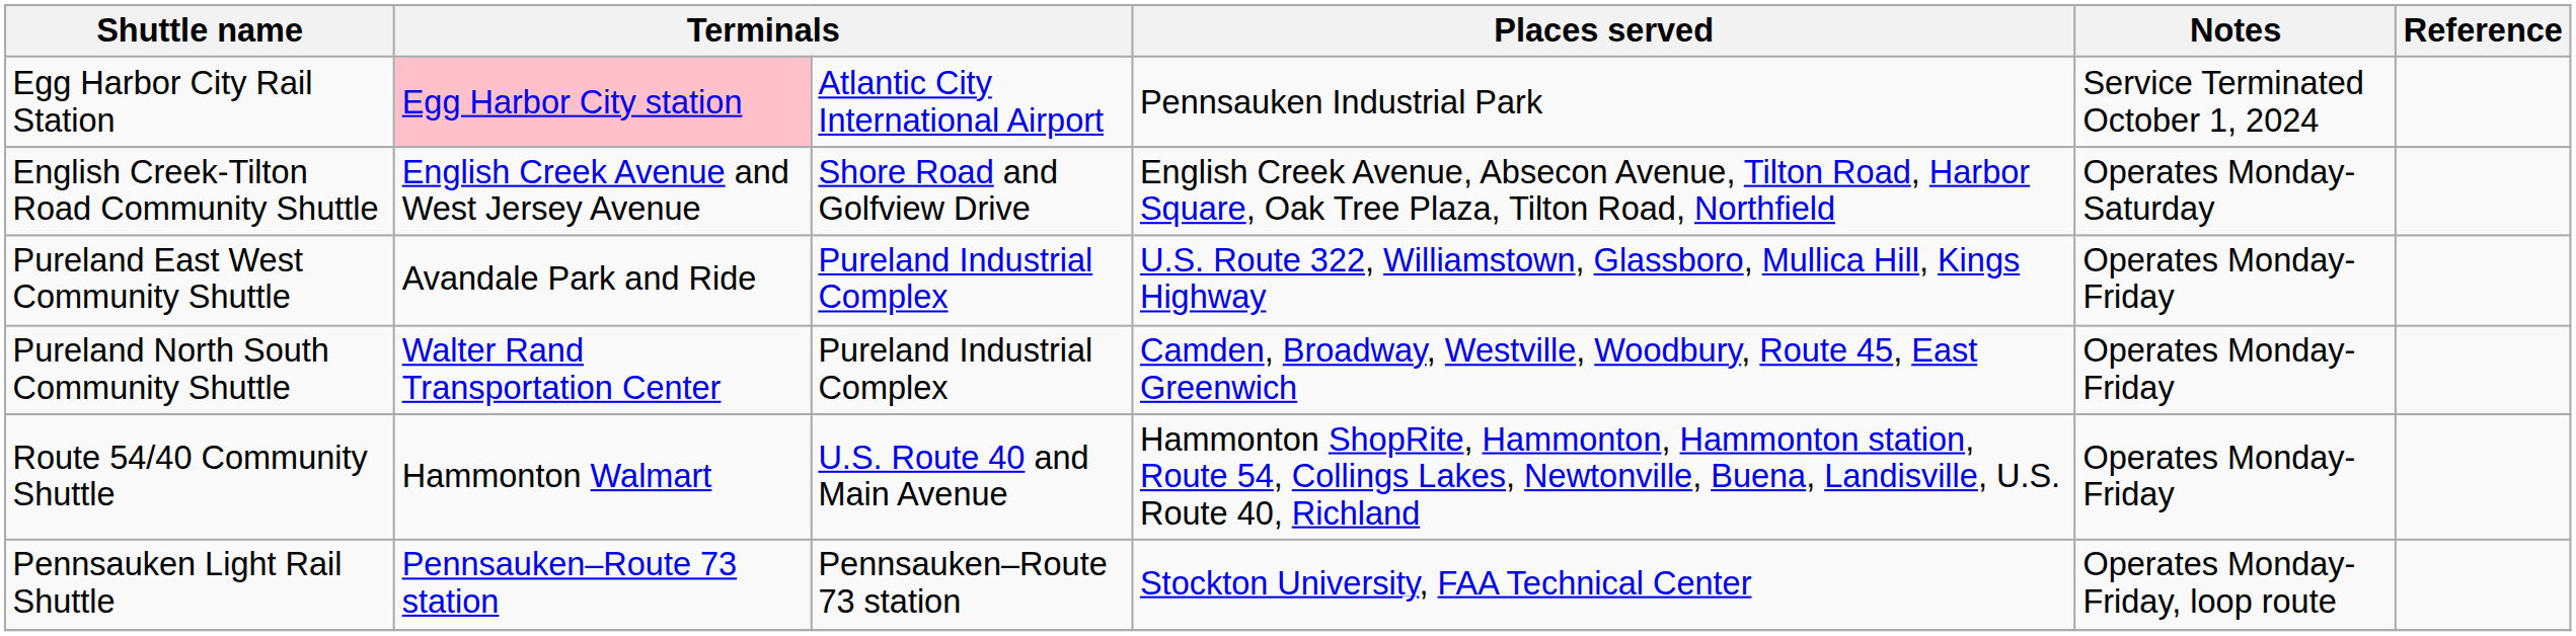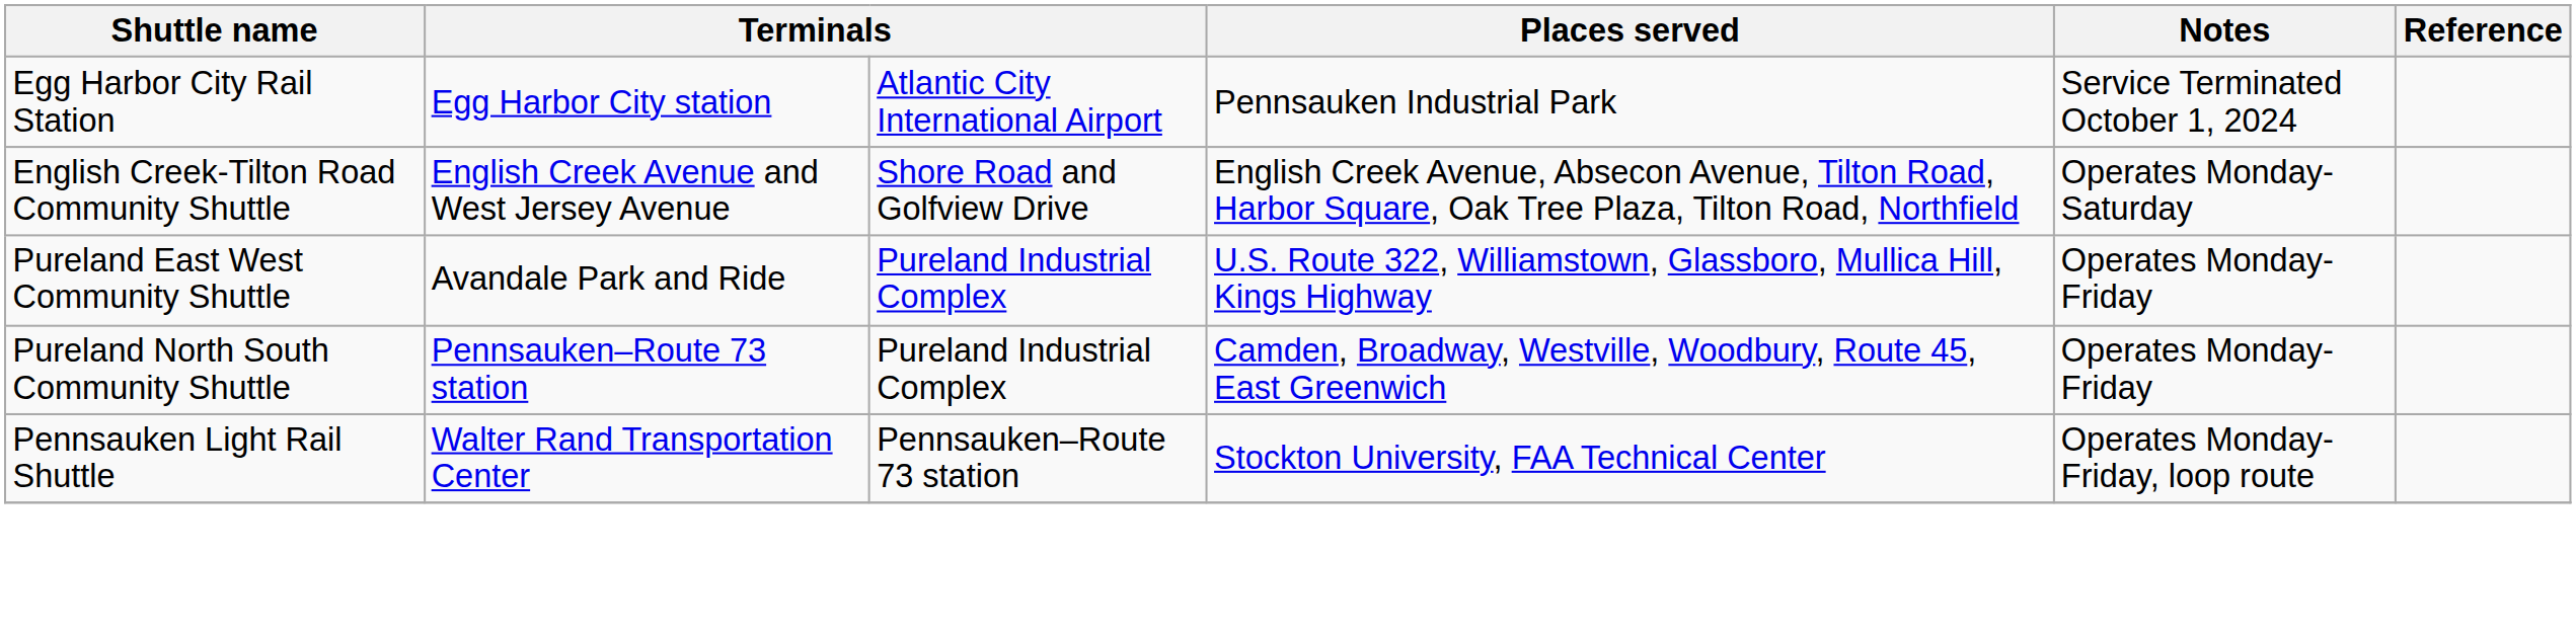 <table class=wikitable>
 <tr>
 <th>Shuttle name</th>
 <th colspan=2>Terminals</th>
 <th>Places served</th>
 <th>Notes</th>
 <th>Reference</th>
 </tr>
 <tr>
 <td>Egg Harbor City Rail Station</td>
-<td style="background: pink;"><a href='#'>Egg Harbor City station</a></td>
+<td><a href='#'>Egg Harbor City station</a></td>
 <td><a href='#'>Atlantic City International Airport</a></td>
 <td>Pennsauken Industrial Park</td>
 <td>Service Terminated October 1, 2024</td>
 <td></td>
 </tr>
 <tr>
 <td>English Creek-Tilton Road Community Shuttle</td>
 <td><a href='#'>English Creek Avenue</a> and West Jersey Avenue</td>
 <td><a href='#'>Shore Road</a> and Golfview Drive</td>
 <td>English Creek Avenue, Absecon Avenue, <a href='#'>Tilton Road</a>, <a href='#'>Harbor Square</a>, Oak Tree Plaza, Tilton Road, <a href='#'>Northfield</a></td>
 <td>Operates Monday-Saturday</td>
 <td></td>
 </tr>
 <tr>
 <td>Pureland East West Community Shuttle</td>
 <td>Avandale Park and Ride</td>
 <td><a href='#'>Pureland Industrial Complex</a></td>
 <td><a href='#'>U.S. Route 322</a>, <a href='#'>Williamstown</a>, <a href='#'>Glassboro</a>, <a href='#'>Mullica Hill</a>, <a href='#'>Kings Highway</a></td>
 <td>Operates Monday-Friday</td>
 <td></td>
 </tr>
 <tr>
 <td>Pureland North South Community Shuttle</td>
-<td><a href='#'>Walter Rand Transportation Center</a></td>
+<td><a href='#'>Pennsauken–Route 73 station</a></td>
 <td>Pureland Industrial Complex</td>
 <td><a href='#'>Camden</a>, <a href='#'>Broadway</a>, <a href='#'>Westville</a>, <a href='#'>Woodbury</a>, <a href='#'>Route 45</a>, <a href='#'>East Greenwich</a></td>
 <td>Operates Monday-Friday</td>
 <td></td>
 </tr>
 <tr>
-<td>Route 54/40 Community Shuttle</td>
-<td>Hammonton <a href='#'>Walmart</a></td>
-<td><a href='#'>U.S. Route 40</a> and Main Avenue</td>
-<td>Hammonton <a href='#'>ShopRite</a>, <a href='#'>Hammonton</a>, <a href='#'>Hammonton station</a>, <a href='#'>Route 54</a>, <a href='#'>Collings Lakes</a>, <a href='#'>Newtonville</a>, <a href='#'>Buena</a>, <a href='#'>Landisville</a>, U.S. Route 40, <a href='#'>Richland</a></td>
-<td>Operates Monday-Friday</td>
-<td></td>
-</tr>
-<tr>
 <td>Pennsauken Light Rail Shuttle</td>
-<td><a href='#'>Pennsauken–Route 73 station</a></td>
+<td><a href='#'>Walter Rand Transportation Center</a></td>
 <td>Pennsauken–Route 73 station</td>
 <td><a href='#'>Stockton University</a>, <a href='#'>FAA Technical Center</a></td>
 <td>Operates Monday-Friday, loop route</td>
 <td></td>
 </tr>
 <tr>
 </tr>
 </table>
